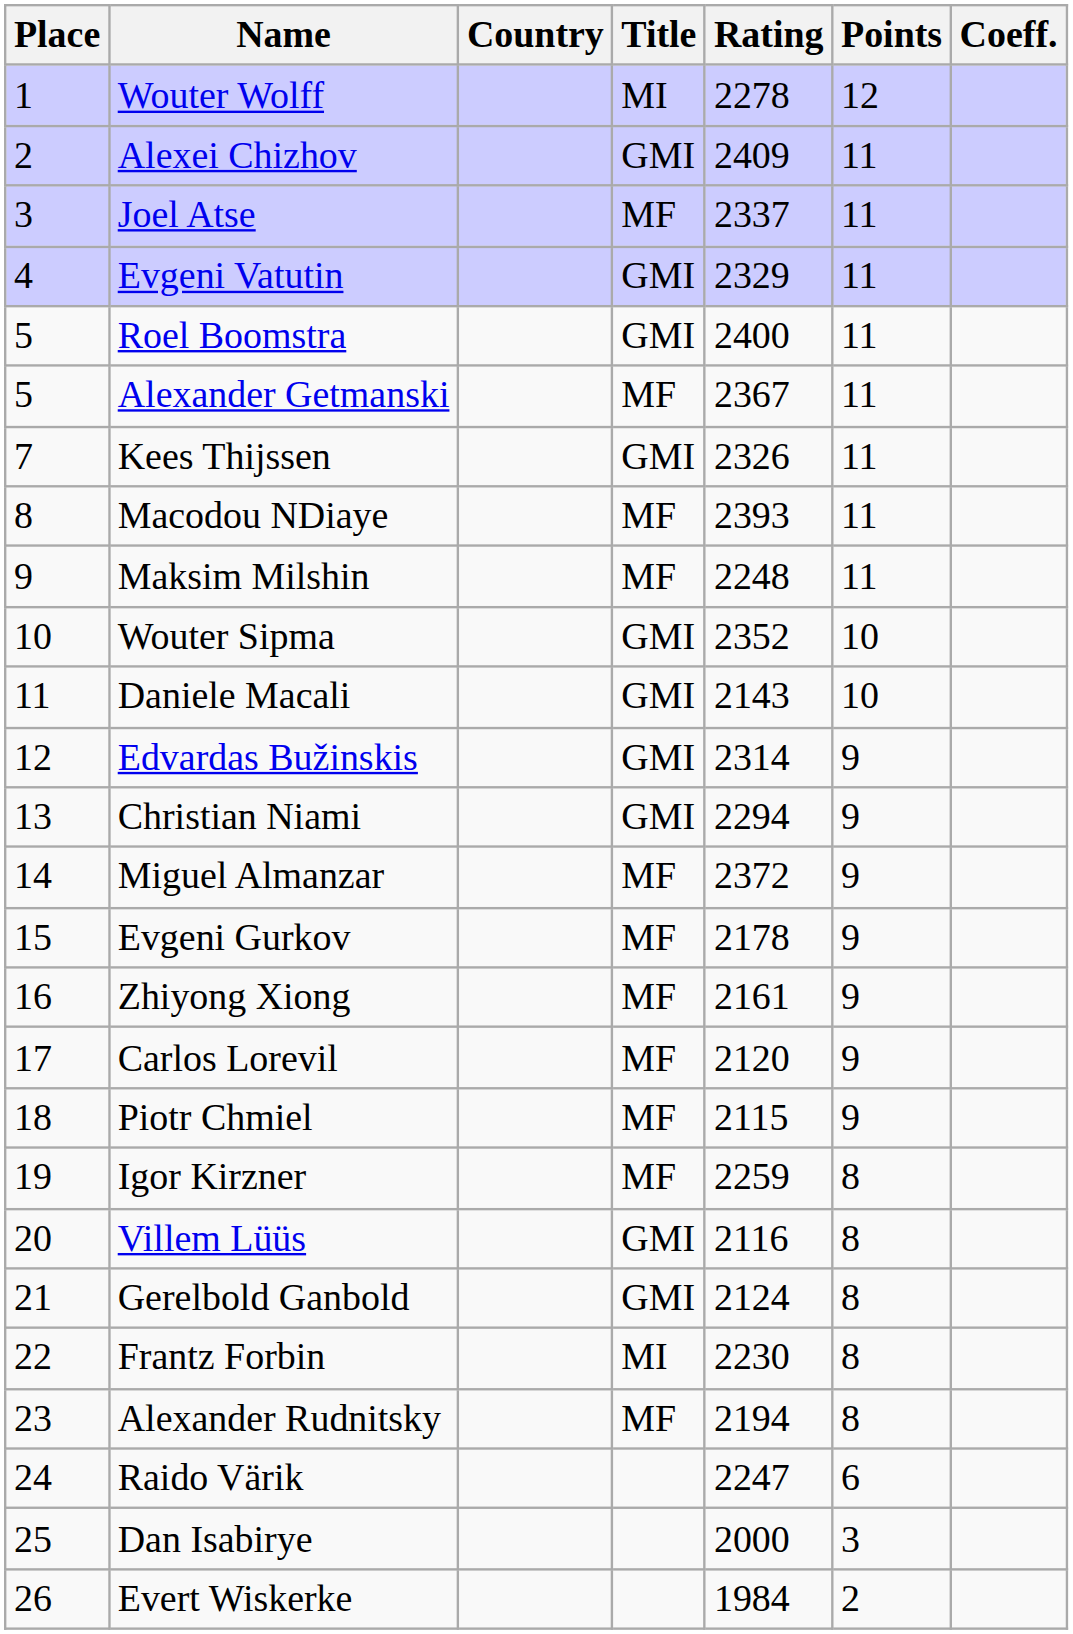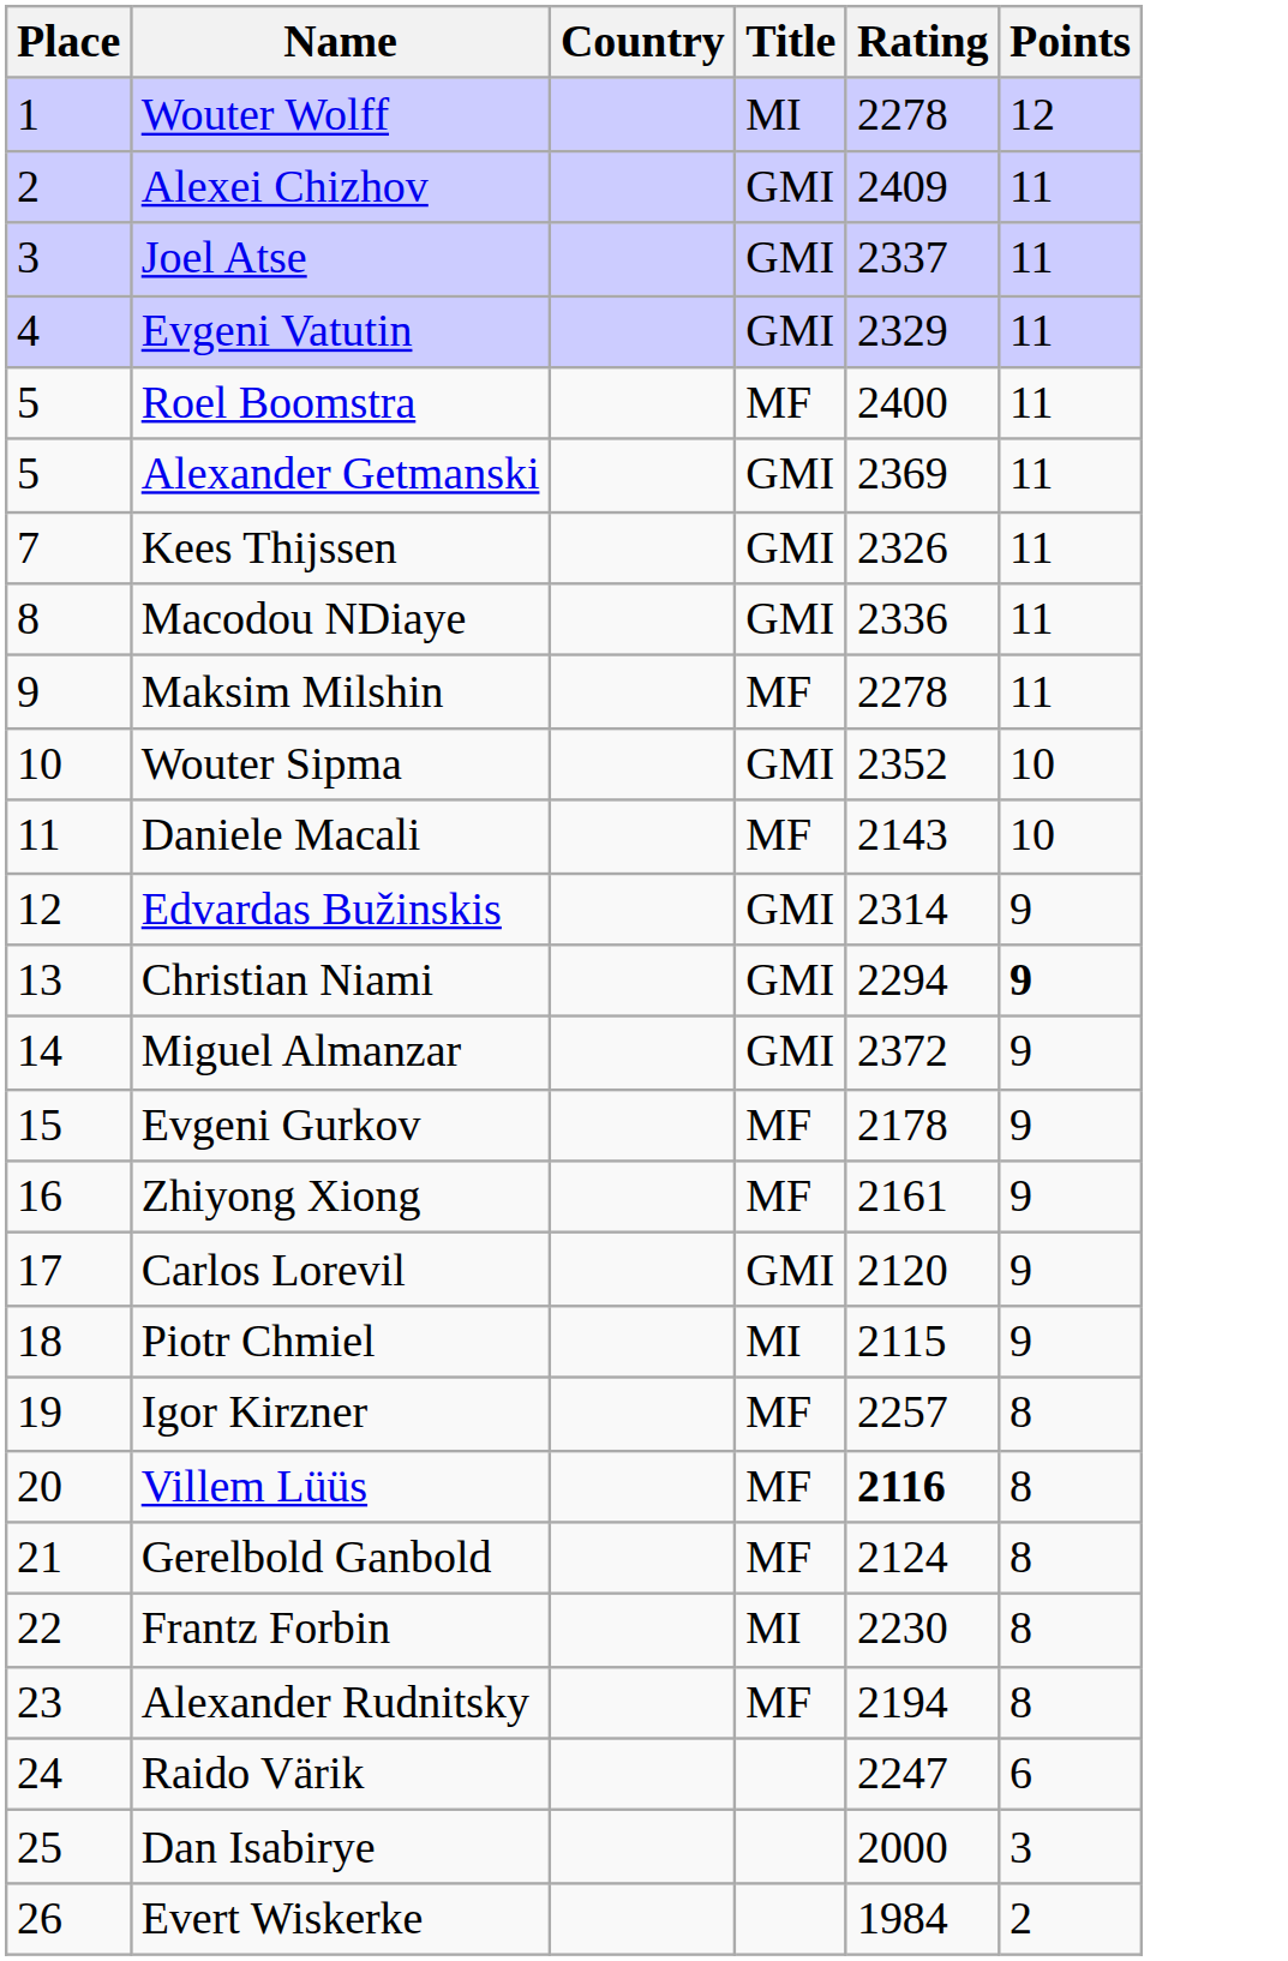 <table class=wikitable style="text-align: left;">
 <tr>
 <th>Place</th>
 <th>Name</th>
 <th>Country</th>
 <th>Title</th>
 <th>Rating</th>
 <th>Points</th>
-<th>Coeff.</th>
 </tr>
 <tr bgcolor=ccccff>
 <td>1</td>
 <td><a href='#'>Wouter Wolff</a></td>
 <td></td>
 <td>MI</td>
 <td>2278</td>
 <td>12</td>
-<td></td>
 </tr>
 <tr bgcolor=ccccff>
 <td>2</td>
 <td><a href='#'>Alexei Chizhov</a></td>
 <td></td>
 <td>GMI</td>
 <td>2409</td>
 <td>11</td>
-<td></td>
 </tr>
 <tr bgcolor=ccccff>
 <td>3</td>
 <td><a href='#'>Joel Atse</a></td>
 <td></td>
-<td>MF</td>
+<td>GMI</td>
 <td>2337</td>
 <td>11</td>
-<td></td>
 </tr>
 <tr bgcolor=ccccff>
 <td>4</td>
 <td><a href='#'>Evgeni Vatutin</a></td>
 <td></td>
 <td>GMI</td>
 <td>2329</td>
 <td>11</td>
-<td></td>
 </tr>
 <tr>
 <td>5</td>
 <td><a href='#'>Roel Boomstra</a></td>
 <td></td>
-<td>GMI</td>
+<td>MF</td>
 <td>2400</td>
 <td>11</td>
-<td></td>
 </tr>
 <tr>
 <td>5</td>
 <td><a href='#'>Alexander Getmanski</a></td>
 <td></td>
-<td>MF</td>
-<td>2367</td>
+<td>GMI</td>
+<td>2369</td>
 <td>11</td>
-<td></td>
 </tr>
 <tr>
 <td>7</td>
 <td>Kees Thijssen</td>
 <td></td>
 <td>GMI</td>
 <td>2326</td>
 <td>11</td>
-<td></td>
 </tr>
 <tr>
 <td>8</td>
 <td>Macodou NDiaye</td>
 <td></td>
-<td>MF</td>
-<td>2393</td>
+<td>GMI</td>
+<td>2336</td>
 <td>11</td>
-<td></td>
 </tr>
 <tr>
 <td>9</td>
 <td>Maksim Milshin</td>
 <td></td>
 <td>MF</td>
-<td>2248</td>
+<td>2278</td>
 <td>11</td>
-<td></td>
 </tr>
 <tr>
 <td>10</td>
 <td>Wouter Sipma</td>
 <td></td>
 <td>GMI</td>
 <td>2352</td>
 <td>10</td>
-<td></td>
 </tr>
 <tr>
 <td>11</td>
 <td>Daniele Macali</td>
 <td></td>
-<td>GMI</td>
+<td>MF</td>
 <td>2143</td>
 <td>10</td>
-<td></td>
 </tr>
 <tr>
 <td>12</td>
 <td><a href='#'>Edvardas Bužinskis</a></td>
 <td></td>
 <td>GMI</td>
 <td>2314</td>
 <td>9</td>
-<td></td>
 </tr>
 <tr>
 <td>13</td>
 <td>Christian Niami</td>
 <td></td>
 <td>GMI</td>
 <td>2294</td>
-<td>9</td>
-<td></td>
+<td><strong>9</strong></td>
 </tr>
 <tr>
 <td>14</td>
 <td>Miguel Almanzar</td>
 <td></td>
-<td>MF</td>
+<td>GMI</td>
 <td>2372</td>
 <td>9</td>
-<td></td>
 </tr>
 <tr>
 <td>15</td>
 <td>Evgeni Gurkov</td>
 <td></td>
 <td>MF</td>
 <td>2178</td>
 <td>9</td>
-<td></td>
 </tr>
 <tr>
 <td>16</td>
 <td>Zhiyong Xiong</td>
 <td></td>
 <td>MF</td>
 <td>2161</td>
 <td>9</td>
-<td></td>
 </tr>
 <tr>
 <td>17</td>
 <td>Carlos Lorevil</td>
 <td></td>
-<td>MF</td>
+<td>GMI</td>
 <td>2120</td>
 <td>9</td>
-<td></td>
 </tr>
 <tr>
 <td>18</td>
 <td>Piotr Chmiel</td>
 <td></td>
-<td>MF</td>
+<td>MI</td>
 <td>2115</td>
 <td>9</td>
-<td></td>
 </tr>
 <tr>
 <td>19</td>
 <td>Igor Kirzner</td>
 <td></td>
 <td>MF</td>
-<td>2259</td>
+<td>2257</td>
 <td>8</td>
-<td></td>
 </tr>
 <tr>
 <td>20</td>
 <td><a href='#'>Villem Lüüs</a></td>
 <td></td>
-<td>GMI</td>
-<td>2116</td>
+<td>MF</td>
+<td><strong>2116</strong></td>
 <td>8</td>
-<td></td>
 </tr>
 <tr>
 <td>21</td>
 <td>Gerelbold Ganbold</td>
 <td></td>
-<td>GMI</td>
+<td>MF</td>
 <td>2124</td>
 <td>8</td>
-<td></td>
 </tr>
 <tr>
 <td>22</td>
 <td>Frantz Forbin</td>
 <td></td>
 <td>MI</td>
 <td>2230</td>
 <td>8</td>
-<td></td>
 </tr>
 <tr>
 <td>23</td>
 <td>Alexander Rudnitsky</td>
 <td></td>
 <td>MF</td>
 <td>2194</td>
 <td>8</td>
-<td></td>
 </tr>
 <tr>
 <td>24</td>
 <td>Raido Värik</td>
 <td></td>
 <td></td>
 <td>2247</td>
 <td>6</td>
-<td></td>
 </tr>
 <tr>
 <td>25</td>
 <td>Dan Isabirye</td>
 <td></td>
 <td></td>
 <td>2000</td>
 <td>3</td>
-<td></td>
 </tr>
 <tr>
 <td>26</td>
 <td>Evert Wiskerke</td>
 <td></td>
 <td></td>
 <td>1984</td>
 <td>2</td>
-<td></td>
 </tr>
 </table>
